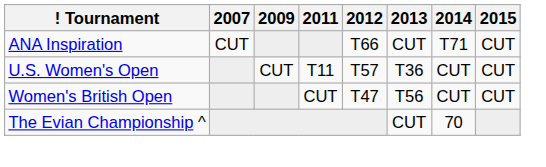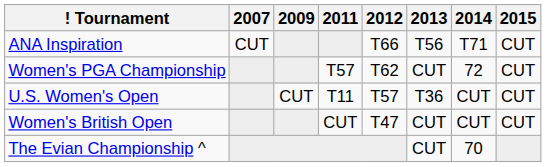 <table class="wikitable" style="font-size:95%;text-align:center;">
 <tr>
 <th>! Tournament</th>
 <th>2007</th>
 <th>2009</th>
 <th>2011</th>
 <th>2012</th>
 <th>2013</th>
 <th>2014</th>
 <th>2015</th>
 </tr>
 <tr>
 <td align=left><a href='#'>ANA Inspiration</a></td>
 <td>CUT</td>
 <td style="background:#eeeeee;"></td>
 <td style="background:#eeeeee;"></td>
 <td>T66</td>
+<td>T56</td>
+<td>T71</td>
 <td>CUT</td>
-<td>T71</td>
+</tr>
+<tr>
+<td align=left><a href='#'>Women's PGA Championship</a></td>
+<td style="background:#eeeeee;"></td>
+<td style="background:#eeeeee;"></td>
+<td>T57</td>
+<td>T62</td>
+<td>CUT</td>
+<td>72</td>
 <td>CUT</td>
 </tr>
 <tr>
 <td align=left><a href='#'>U.S. Women's Open</a></td>
 <td style="background:#eeeeee;"></td>
 <td>CUT</td>
 <td>T11</td>
 <td>T57</td>
 <td>T36</td>
 <td>CUT</td>
 <td>CUT</td>
 </tr>
 <tr>
 <td align=left><a href='#'>Women's British Open</a></td>
 <td style="background:#eeeeee;"></td>
 <td style="background:#eeeeee;"></td>
 <td>CUT</td>
 <td>T47</td>
-<td>T56</td>
+<td>CUT</td>
 <td>CUT</td>
 <td>CUT</td>
 </tr>
 <tr>
 <td align=left><a href='#'>The Evian Championship</a> ^</td>
 <td style="background:#eeeeee;" colspan=4></td>
 <td>CUT</td>
 <td>70</td>
 <td style="background:#eeeeee;"></td>
 </tr>
 </table>
